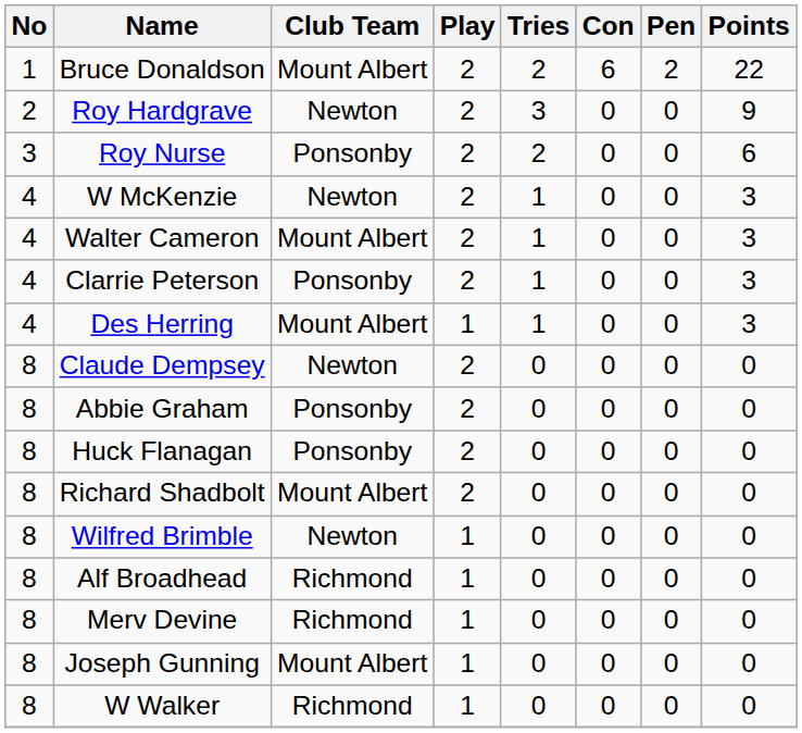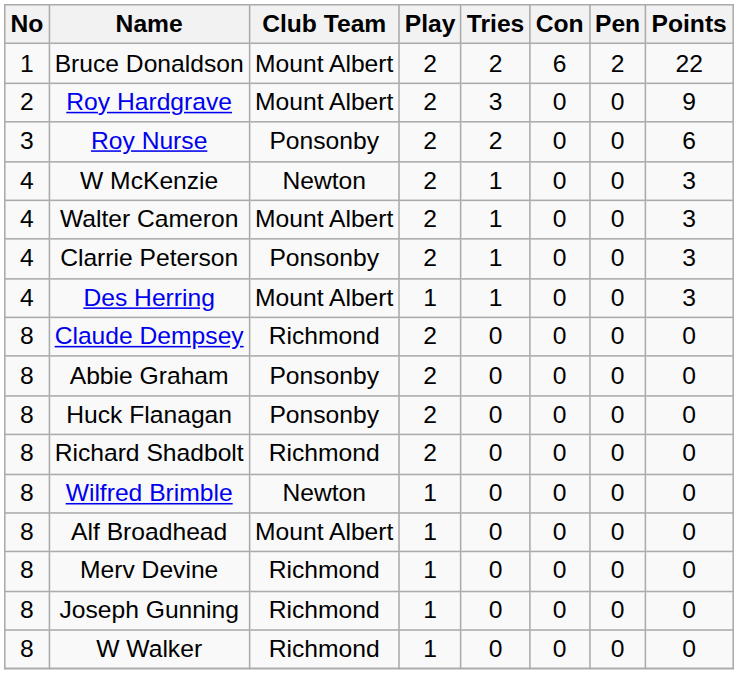 <table class="wikitable sortable" style="text-align: center;">
 <tr>
 <th>No</th>
 <th>Name</th>
 <th>Club Team</th>
 <th>Play</th>
 <th>Tries</th>
 <th>Con</th>
 <th>Pen</th>
 <th>Points</th>
 </tr>
 <tr>
 <td>1</td>
 <td>Bruce Donaldson</td>
 <td>Mount Albert</td>
 <td>2</td>
 <td>2</td>
 <td>6</td>
 <td>2</td>
 <td>22</td>
 </tr>
 <tr>
 <td>2</td>
 <td><a href='#'>Roy Hardgrave</a></td>
-<td>Newton</td>
+<td>Mount Albert</td>
 <td>2</td>
 <td>3</td>
 <td>0</td>
 <td>0</td>
 <td>9</td>
 </tr>
 <tr>
 <td>3</td>
 <td><a href='#'>Roy Nurse</a></td>
 <td>Ponsonby</td>
 <td>2</td>
 <td>2</td>
 <td>0</td>
 <td>0</td>
 <td>6</td>
 </tr>
 <tr>
 <td>4</td>
 <td>W McKenzie</td>
 <td>Newton</td>
 <td>2</td>
 <td>1</td>
 <td>0</td>
 <td>0</td>
 <td>3</td>
 </tr>
 <tr>
 <td>4</td>
 <td>Walter Cameron</td>
 <td>Mount Albert</td>
 <td>2</td>
 <td>1</td>
 <td>0</td>
 <td>0</td>
 <td>3</td>
 </tr>
 <tr>
 <td>4</td>
 <td>Clarrie Peterson</td>
 <td>Ponsonby</td>
 <td>2</td>
 <td>1</td>
 <td>0</td>
 <td>0</td>
 <td>3</td>
 </tr>
 <tr>
 <td>4</td>
 <td><a href='#'>Des Herring</a></td>
 <td>Mount Albert</td>
 <td>1</td>
 <td>1</td>
 <td>0</td>
 <td>0</td>
 <td>3</td>
 </tr>
 <tr>
 <td>8</td>
 <td><a href='#'>Claude Dempsey</a></td>
-<td>Newton</td>
+<td>Richmond</td>
 <td>2</td>
 <td>0</td>
 <td>0</td>
 <td>0</td>
 <td>0</td>
 </tr>
 <tr>
 <td>8</td>
 <td>Abbie Graham</td>
 <td>Ponsonby</td>
 <td>2</td>
 <td>0</td>
 <td>0</td>
 <td>0</td>
 <td>0</td>
 </tr>
 <tr>
 <td>8</td>
 <td>Huck Flanagan</td>
 <td>Ponsonby</td>
 <td>2</td>
 <td>0</td>
 <td>0</td>
 <td>0</td>
 <td>0</td>
 </tr>
 <tr>
 <td>8</td>
 <td>Richard Shadbolt</td>
-<td>Mount Albert</td>
+<td>Richmond</td>
 <td>2</td>
 <td>0</td>
 <td>0</td>
 <td>0</td>
 <td>0</td>
 </tr>
 <tr>
 <td>8</td>
 <td><a href='#'>Wilfred Brimble</a></td>
 <td>Newton</td>
 <td>1</td>
 <td>0</td>
 <td>0</td>
 <td>0</td>
 <td>0</td>
 </tr>
 <tr>
 <td>8</td>
 <td>Alf Broadhead</td>
-<td>Richmond</td>
+<td>Mount Albert</td>
 <td>1</td>
 <td>0</td>
 <td>0</td>
 <td>0</td>
 <td>0</td>
 </tr>
 <tr>
 <td>8</td>
 <td>Merv Devine</td>
 <td>Richmond</td>
 <td>1</td>
 <td>0</td>
 <td>0</td>
 <td>0</td>
 <td>0</td>
 </tr>
 <tr>
 <td>8</td>
 <td>Joseph Gunning</td>
-<td>Mount Albert</td>
+<td>Richmond</td>
 <td>1</td>
 <td>0</td>
 <td>0</td>
 <td>0</td>
 <td>0</td>
 </tr>
 <tr>
 <td>8</td>
 <td>W Walker</td>
 <td>Richmond</td>
 <td>1</td>
 <td>0</td>
 <td>0</td>
 <td>0</td>
 <td>0</td>
 </tr>
 <tr>
 </tr>
 </table>
